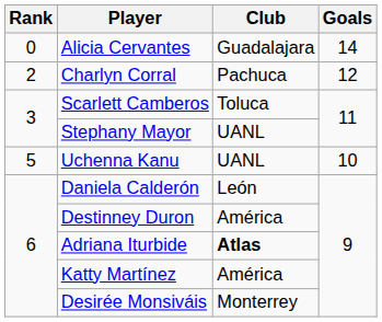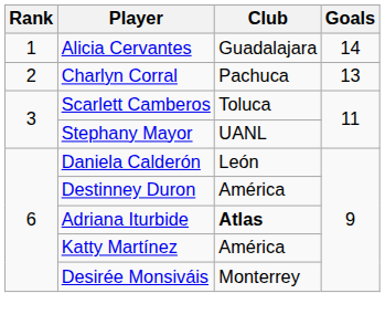 <table class="wikitable">
 <tr>
 <th>Rank</th>
 <th>Player</th>
 <th>Club</th>
 <th>Goals</th>
 </tr>
 <tr>
-<td align=center rowspan=1>0</td>
+<td align=center rowspan=1>1</td>
 <td> <a href='#'>Alicia Cervantes</a></td>
 <td>Guadalajara</td>
 <td align=center rowspan=1>14</td>
 </tr>
 <tr>
 <td align=center rowspan=1>2</td>
 <td> <a href='#'>Charlyn Corral</a></td>
 <td>Pachuca</td>
-<td align=center rowspan=1>12</td>
+<td align=center rowspan=1>13</td>
 </tr>
 <tr>
 <td align=center rowspan=2>3</td>
 <td> <a href='#'>Scarlett Camberos</a></td>
 <td>Toluca</td>
 <td align=center rowspan=2>11</td>
 </tr>
 <tr>
 <td> <a href='#'>Stephany Mayor</a></td>
 <td>UANL</td>
-</tr>
-<tr>
-<td align=center rowspan=1>5</td>
-<td> <a href='#'>Uchenna Kanu</a></td>
-<td>UANL</td>
-<td align=center rowspan=1>10</td>
 </tr>
 <tr>
 <td align=center rowspan=5>6</td>
 <td> <a href='#'>Daniela Calderón</a></td>
 <td>León</td>
 <td align=center rowspan=5>9</td>
 </tr>
 <tr>
 <td> <a href='#'>Destinney Duron</a></td>
 <td>América</td>
 </tr>
 <tr>
 <td> <a href='#'>Adriana Iturbide</a></td>
 <td><strong>Atlas</strong></td>
 </tr>
 <tr>
 <td> <a href='#'>Katty Martínez</a></td>
 <td>América</td>
 </tr>
 <tr>
 <td> <a href='#'>Desirée Monsiváis</a></td>
 <td>Monterrey</td>
 </tr>
 </table>
